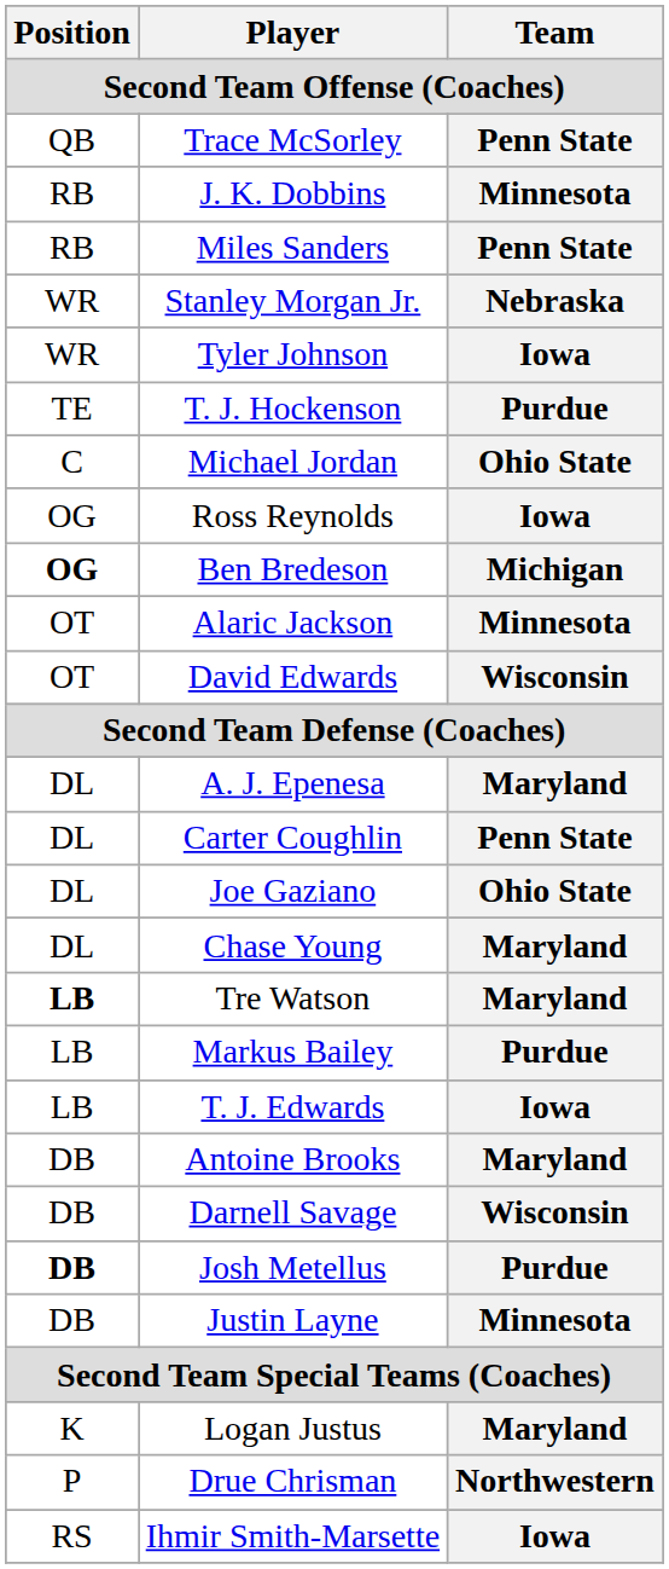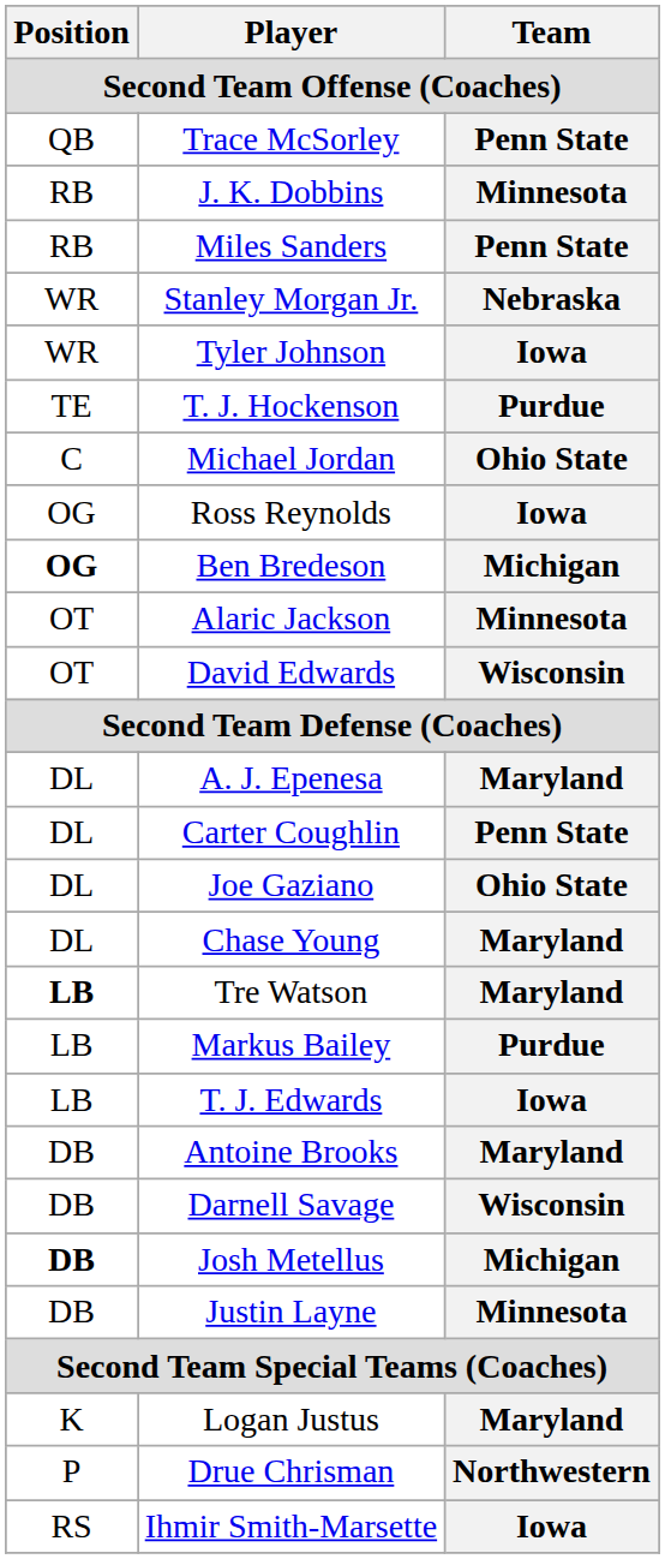 <table class="wikitable sortable">
 <tr>
 <th>Position</th>
 <th>Player</th>
 <th>Team</th>
 </tr>
 <tr>
 <td colspan="3" style="text-align:center; background:#ddd;"><strong>Second Team Offense (Coaches)</strong></td>
 </tr>
 <tr style="text-align:center;">
 <td style="background:white">QB</td>
 <td style="background:white"><a href='#'>Trace McSorley</a></td>
 <th style=>Penn State</th>
 </tr>
 <tr style="text-align:center;">
 <td style="background:white">RB</td>
 <td style="background:white"><a href='#'>J. K. Dobbins</a></td>
 <th style=>Minnesota</th>
 </tr>
 <tr style="text-align:center;">
 <td style="background:white">RB</td>
 <td style="background:white"><a href='#'>Miles Sanders</a></td>
 <th style=>Penn State</th>
 </tr>
 <tr style="text-align:center;">
 <td style="background:white">WR</td>
 <td style="background:white"><a href='#'>Stanley Morgan Jr.</a></td>
 <th style=>Nebraska</th>
 </tr>
 <tr style="text-align:center;">
 <td style="background:white">WR</td>
 <td style="background:white"><a href='#'>Tyler Johnson</a></td>
 <th style=>Iowa</th>
 </tr>
 <tr style="text-align:center;">
 <td style="background:white">TE</td>
 <td style="background:white"><a href='#'>T. J. Hockenson</a></td>
 <th style=>Purdue</th>
 </tr>
 <tr style="text-align:center;">
 <td style="background:white">C</td>
 <td style="background:white"><a href='#'>Michael Jordan</a></td>
 <th style=>Ohio State</th>
 </tr>
 <tr style="text-align:center;">
 <td style="background:white">OG</td>
 <td style="background:white">Ross Reynolds</td>
 <th style=>Iowa</th>
 </tr>
 <tr style="text-align:center;">
 <td style="background:white"><strong>OG</strong></td>
 <td style="background:white"><a href='#'>Ben Bredeson</a></td>
 <th style=>Michigan</th>
 </tr>
 <tr style="text-align:center;">
 <td style="background:white">OT</td>
 <td style="background:white"><a href='#'>Alaric Jackson</a></td>
 <th style=>Minnesota</th>
 </tr>
 <tr style="text-align:center;">
 <td style="background:white">OT</td>
 <td style="background:white"><a href='#'>David Edwards</a></td>
 <th style=>Wisconsin</th>
 </tr>
 <tr>
 <td colspan="3" style="text-align:center; background:#ddd;"><strong>Second Team Defense (Coaches)</strong></td>
 </tr>
 <tr style="text-align:center;">
 <td style="background:white">DL</td>
 <td style="background:white"><a href='#'>A. J. Epenesa</a></td>
 <th style=>Maryland</th>
 </tr>
 <tr style="text-align:center;">
 <td style="background:white">DL</td>
 <td style="background:white"><a href='#'>Carter Coughlin</a></td>
 <th style=>Penn State</th>
 </tr>
 <tr style="text-align:center;">
 <td style="background:white">DL</td>
 <td style="background:white"><a href='#'>Joe Gaziano</a></td>
 <th style=>Ohio State</th>
 </tr>
 <tr style="text-align:center;">
 <td style="background:white">DL</td>
 <td style="background:white"><a href='#'>Chase Young</a></td>
 <th style=>Maryland</th>
 </tr>
 <tr style="text-align:center;">
 <td style="background:white"><strong>LB</strong></td>
 <td style="background:white">Tre Watson</td>
 <th style=>Maryland</th>
 </tr>
 <tr style="text-align:center;">
 <td style="background:white">LB</td>
 <td style="background:white"><a href='#'>Markus Bailey</a></td>
 <th style=>Purdue</th>
 </tr>
 <tr style="text-align:center;">
 <td style="background:white">LB</td>
 <td style="background:white"><a href='#'>T. J. Edwards</a></td>
 <th style=>Iowa</th>
 </tr>
 <tr style="text-align:center;">
 <td style="background:white">DB</td>
 <td style="background:white"><a href='#'>Antoine Brooks</a></td>
 <th style=>Maryland</th>
 </tr>
 <tr style="text-align:center;">
 <td style="background:white">DB</td>
 <td style="background:white"><a href='#'>Darnell Savage</a></td>
 <th style=>Wisconsin</th>
 </tr>
 <tr style="text-align:center;">
 <td style="background:white"><strong>DB</strong></td>
 <td style="background:white"><a href='#'>Josh Metellus</a></td>
-<th style=>Purdue</th>
+<th style=>Michigan</th>
 </tr>
 <tr style="text-align:center;">
 <td style="background:white">DB</td>
 <td style="background:white"><a href='#'>Justin Layne</a></td>
 <th style=>Minnesota</th>
 </tr>
 <tr>
 <td colspan="3" style="text-align:center; background:#ddd;"><strong>Second Team Special Teams (Coaches)</strong></td>
 </tr>
 <tr style="text-align:center;">
 <td style="background:white">K</td>
 <td style="background:white">Logan Justus</td>
 <th style=>Maryland</th>
 </tr>
 <tr style="text-align:center;">
 <td style="background:white">P</td>
 <td style="background:white"><a href='#'>Drue Chrisman</a></td>
 <th style=>Northwestern</th>
 </tr>
 <tr style="text-align:center;">
 <td style="background:white">RS</td>
 <td style="background:white"><a href='#'>Ihmir Smith-Marsette</a></td>
 <th style=>Iowa</th>
 </tr>
 </table>
